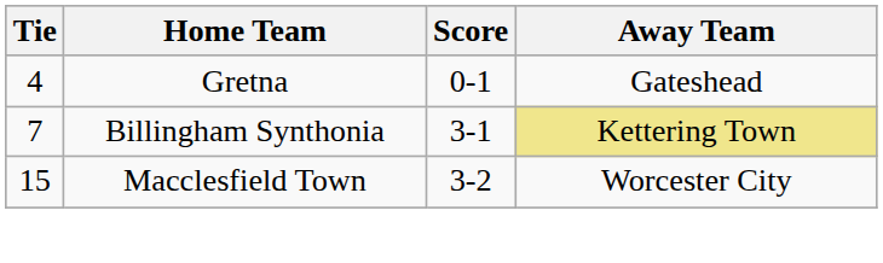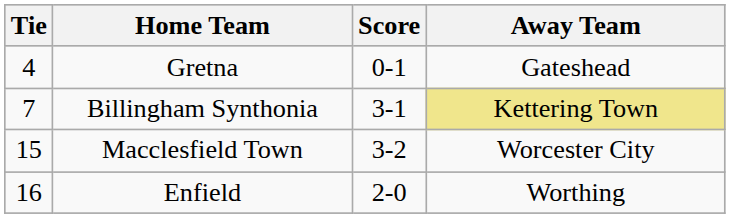 <table class="wikitable" style="text-align:center;">
 <tr>
 <th width=20>Tie</th>
 <th width=175>Home Team</th>
 <th width=20>Score</th>
 <th width=175>Away Team</th>
 </tr>
 <tr>
 <td>4</td>
 <td>Gretna</td>
 <td>0-1</td>
 <td>Gateshead</td>
 </tr>
 <tr>
 <td>7</td>
 <td>Billingham Synthonia</td>
 <td>3-1</td>
 <td style="background: khaki;">Kettering Town</td>
 </tr>
 <tr>
 <td>15</td>
 <td>Macclesfield Town</td>
 <td>3-2</td>
 <td>Worcester City</td>
 </tr>
+<tr>
+<td>16</td>
+<td>Enfield</td>
+<td>2-0</td>
+<td>Worthing</td>
+</tr>
 </table>
